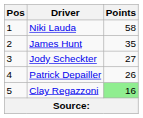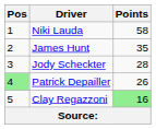 <table class="wikitable" style="font-size: 95%;">
 <tr>
 <th>Pos</th>
 <th>Driver</th>
 <th>Points</th>
 </tr>
 <tr>
 <td>1</td>
 <td> <a href='#'>Niki Lauda</a></td>
 <td align="right">58</td>
 </tr>
 <tr>
 <td>2</td>
 <td> <a href='#'>James Hunt</a></td>
 <td align="right">35</td>
 </tr>
 <tr>
 <td>3</td>
 <td> <a href='#'>Jody Scheckter</a></td>
-<td align="right">27</td>
+<td align="right">28</td>
 </tr>
 <tr>
-<td>4</td>
+<td style="background: lightgreen;">4</td>
 <td> <a href='#'>Patrick Depailler</a></td>
 <td align="right">26</td>
 </tr>
 <tr>
 <td>5</td>
 <td> <a href='#'>Clay Regazzoni</a></td>
 <td align="right" style="background: lightgreen;">16</td>
 </tr>
 <tr>
 <th colspan=4>Source:</th>
 </tr>
 </table>
